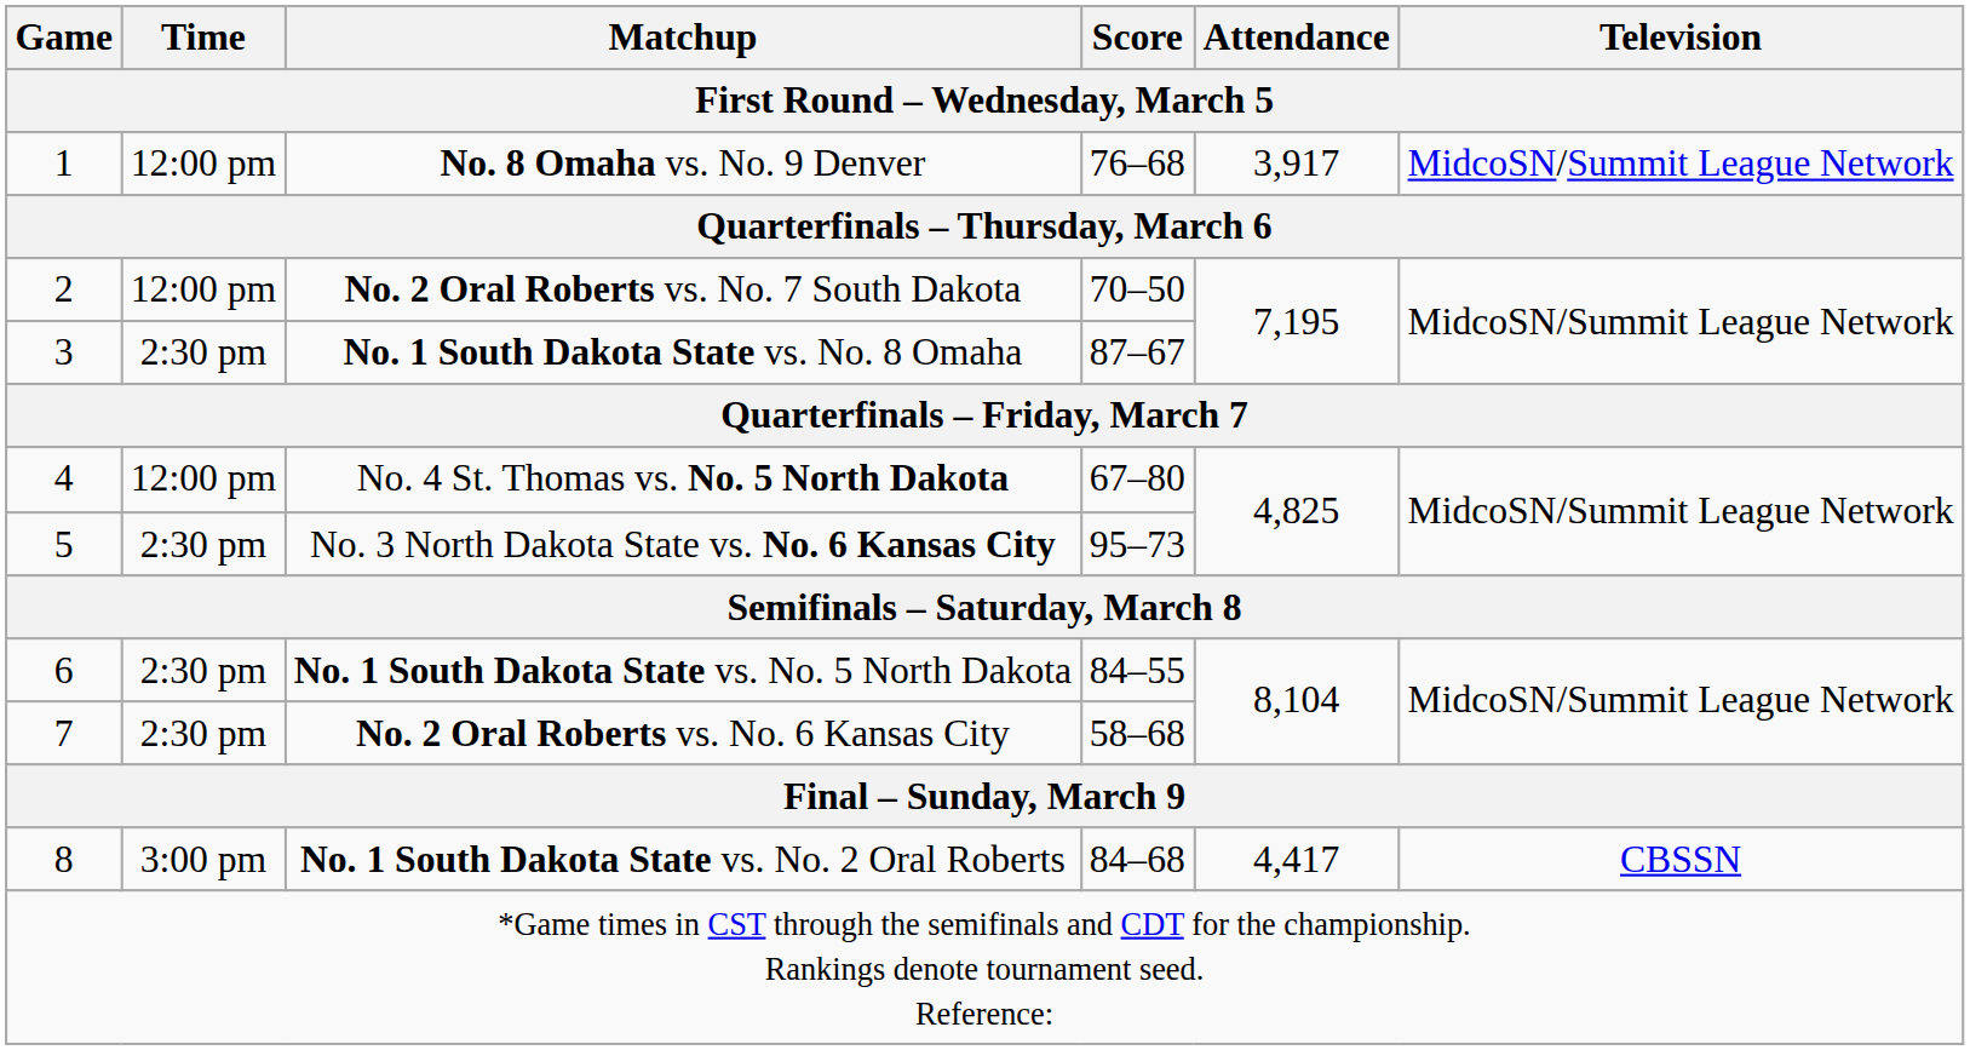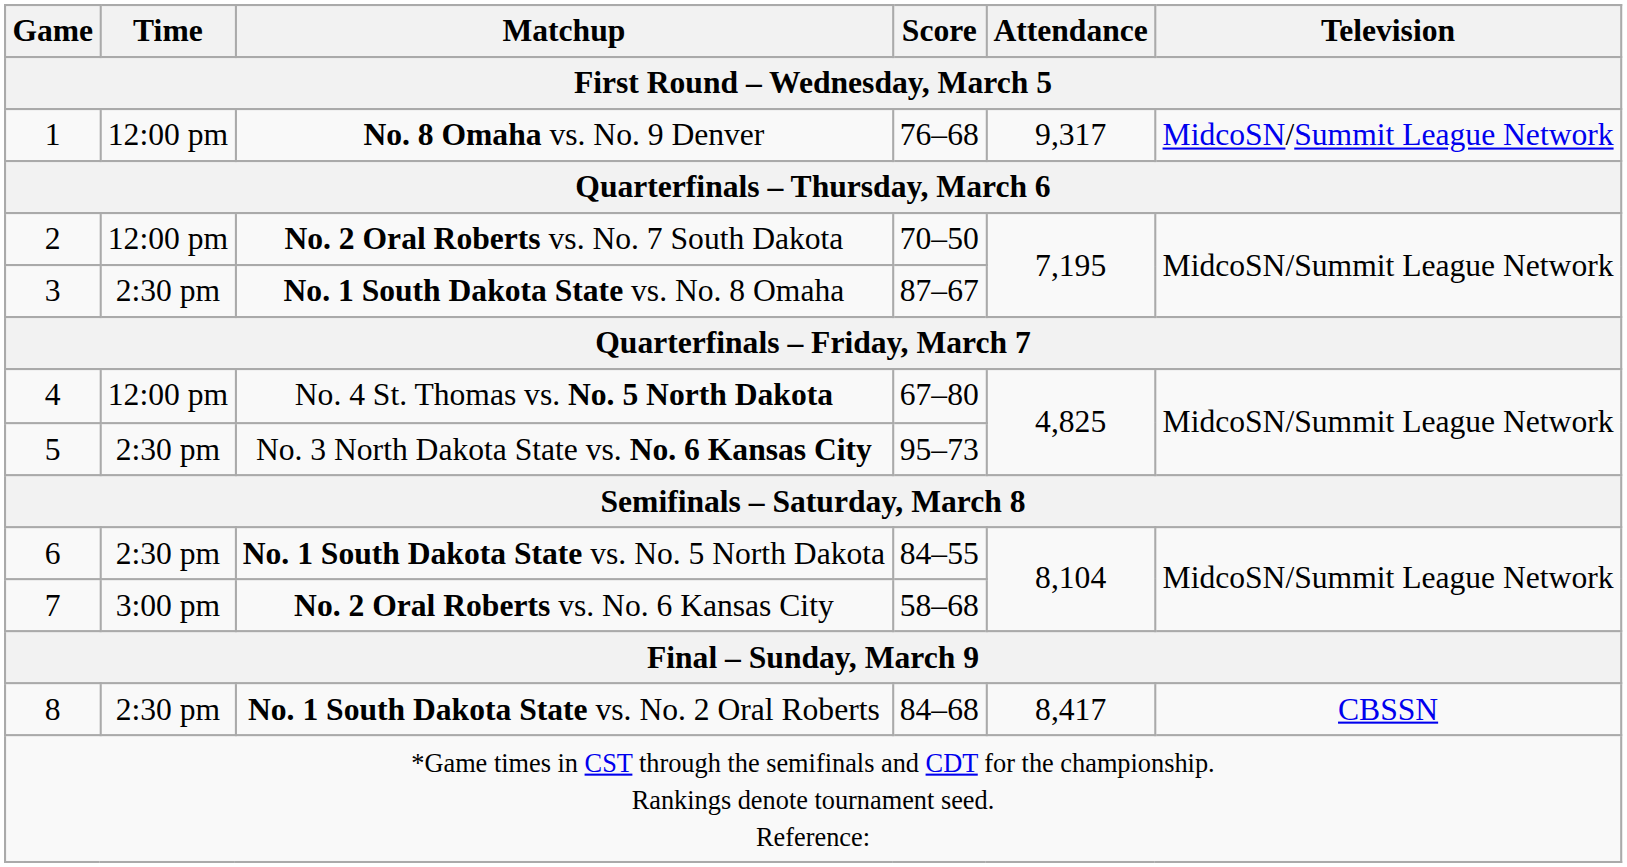 <table class="wikitable" style="font-size: 95%;text-align:center">
 <tr>
 <th>Game</th>
 <th>Time </th>
 <th>Matchup</th>
 <th>Score</th>
 <th>Attendance</th>
 <th>Television</th>
 </tr>
 <tr>
 <th colspan=6>First Round – Wednesday, March 5</th>
 </tr>
 <tr>
 <td>1</td>
 <td>12:00 pm</td>
 <td><strong>No. 8 Omaha</strong> vs. No. 9 Denver</td>
 <td>76–68</td>
-<td>3,917</td>
+<td>9,317</td>
 <td><a href='#'>MidcoSN</a>/<a href='#'>Summit League Network</a></td>
 </tr>
 <tr>
 <th colspan=6>Quarterfinals – Thursday, March 6</th>
 </tr>
 <tr>
 <td>2</td>
 <td>12:00 pm</td>
 <td><strong>No. 2 Oral Roberts</strong> vs. No. 7 South Dakota</td>
 <td>70–50</td>
 <td rowspan=2>7,195</td>
 <td rowspan=2>MidcoSN/Summit League Network</td>
 </tr>
 <tr>
 <td>3</td>
 <td>2:30 pm</td>
 <td><strong>No. 1 South Dakota State</strong> vs. No. 8 Omaha</td>
 <td>87–67</td>
 </tr>
 <tr>
 <th colspan=6>Quarterfinals – Friday, March 7</th>
 </tr>
 <tr>
 <td>4</td>
 <td>12:00 pm</td>
 <td>No. 4 St. Thomas vs. <strong>No. 5 North Dakota</strong></td>
 <td>67–80</td>
 <td rowspan=2>4,825</td>
 <td rowspan=2>MidcoSN/Summit League Network</td>
 </tr>
 <tr>
 <td>5</td>
 <td>2:30 pm</td>
 <td>No. 3 North Dakota State vs. <strong>No. 6 Kansas City</strong></td>
 <td>95–73</td>
 </tr>
 <tr>
 <th colspan=6>Semifinals – Saturday, March 8</th>
 </tr>
 <tr>
 <td>6</td>
 <td>2:30 pm</td>
 <td><strong>No. 1 South Dakota State</strong> vs. No. 5 North Dakota</td>
 <td>84–55</td>
 <td rowspan=2>8,104</td>
 <td rowspan=2>MidcoSN/Summit League Network</td>
 </tr>
 <tr>
 <td>7</td>
-<td>2:30 pm</td>
+<td>3:00 pm</td>
 <td><strong>No. 2 Oral Roberts</strong> vs. No. 6 Kansas City</td>
 <td>58–68</td>
 </tr>
 <tr>
 <th colspan=6>Final – Sunday, March 9</th>
 </tr>
 <tr>
 <td>8</td>
-<td>3:00 pm</td>
+<td>2:30 pm</td>
 <td><strong>No. 1 South Dakota State</strong> vs. No. 2 Oral Roberts</td>
 <td>84–68</td>
-<td>4,417</td>
+<td>8,417</td>
 <td><a href='#'>CBSSN</a></td>
 </tr>
 <tr>
 <td colspan=6><small>*Game times in <a href='#'>CST</a> through the semifinals and <a href='#'>CDT</a> for the championship.<br> Rankings denote tournament seed.<br>Reference:</small></td>
 </tr>
 </table>
